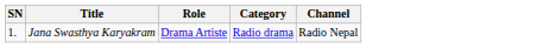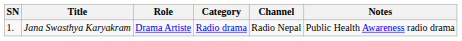 <table class="wikitable sortable mw-collapsible">
 <tr>
 <th>SN</th>
 <th>Title</th>
 <th>Role</th>
 <th>Category</th>
 <th>Channel</th>
+<th>Notes</th>
 </tr>
 <tr>
 <td>1.</td>
 <td><em>Jana Swasthya Karyakram</em></td>
 <td><a href='#'>Drama Artiste</a></td>
 <td><a href='#'>Radio drama</a></td>
 <td>Radio Nepal</td>
+<td>Public Health <a href='#'>Awareness</a> radio drama</td>
 </tr>
 </table>
